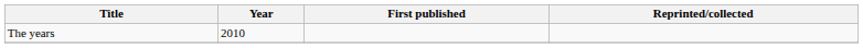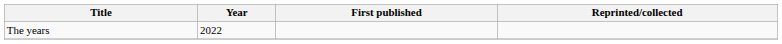 <table class='wikitable sortable' width='90%'>
 <tr>
 <th width=25%>Title</th>
 <th>Year</th>
 <th>First published</th>
 <th>Reprinted/collected</th>
 </tr>
 <tr>
 <td>The years</td>
-<td>2010</td>
+<td>2022</td>
 <td></td>
 <td></td>
 </tr>
 <tr>
 </tr>
 </table>
